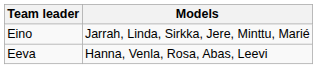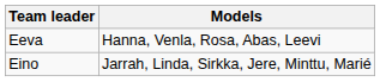 <table class="wikitable">
 <tr>
 <th>Team leader</th>
 <th>Models</th>
 </tr>
 <tr>
+<td>Eeva</td>
+<td>Hanna, Venla, Rosa, Abas, Leevi</td>
+</tr>
+<tr>
 <td>Eino</td>
 <td>Jarrah, Linda, Sirkka, Jere, Minttu, Marié</td>
 </tr>
-<tr>
-<td>Eeva</td>
-<td>Hanna, Venla, Rosa, Abas, Leevi</td>
-</tr>
 </table>
